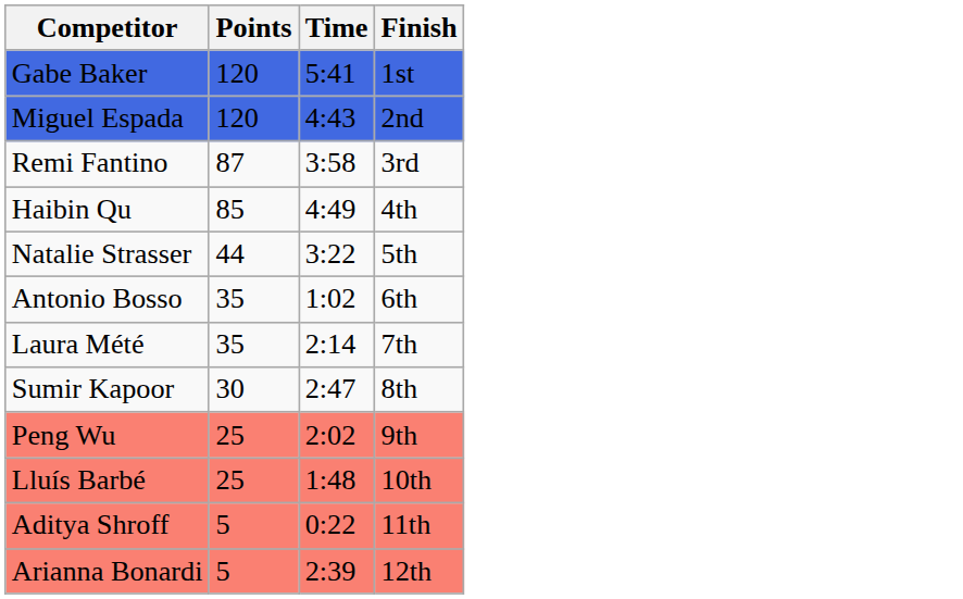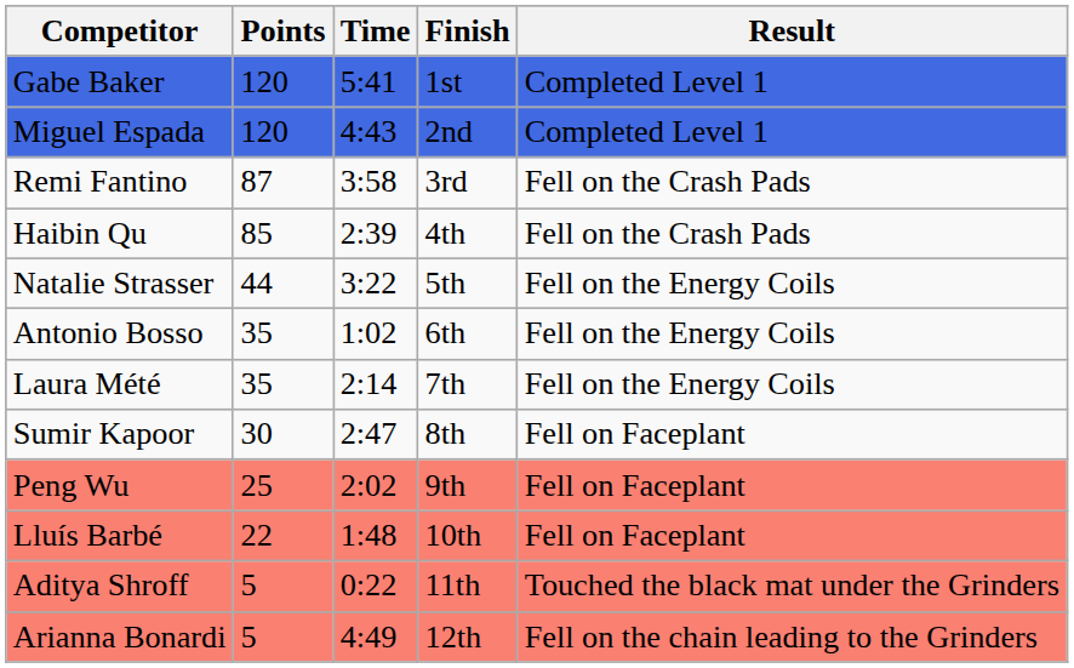 <table class="wikitable sortable">
 <tr>
 <th nowrap="nowrap">Competitor</th>
 <th>Points</th>
 <th>Time</th>
 <th>Finish</th>
+<th>Result</th>
 </tr>
 <tr style="background-color:royalblue">
 <td> Gabe Baker</td>
 <td>120</td>
 <td>5:41</td>
 <td>1st</td>
+<td>Completed Level 1</td>
 </tr>
 <tr style="background-color:royalblue">
 <td> Miguel Espada</td>
 <td>120</td>
 <td>4:43</td>
 <td>2nd</td>
+<td>Completed Level 1</td>
 </tr>
 <tr>
 <td> Remi Fantino</td>
 <td>87</td>
 <td>3:58</td>
 <td>3rd</td>
+<td>Fell on the Crash Pads</td>
 </tr>
 <tr>
 <td> Haibin Qu</td>
 <td>85</td>
-<td>4:49</td>
+<td>2:39</td>
 <td>4th</td>
+<td>Fell on the Crash Pads</td>
 </tr>
 <tr>
 <td> Natalie Strasser</td>
 <td>44</td>
 <td>3:22</td>
 <td>5th</td>
+<td>Fell on the Energy Coils</td>
 </tr>
 <tr>
 <td> Antonio Bosso</td>
 <td>35</td>
 <td>1:02</td>
 <td>6th</td>
+<td>Fell on the Energy Coils</td>
 </tr>
 <tr>
 <td> Laura Mété</td>
 <td>35</td>
 <td>2:14</td>
 <td>7th</td>
+<td>Fell on the Energy Coils</td>
 </tr>
 <tr>
 <td> Sumir Kapoor</td>
 <td>30</td>
 <td>2:47</td>
 <td>8th</td>
+<td>Fell on Faceplant</td>
 </tr>
 <tr style="background-color:#fa8072">
 <td> Peng Wu</td>
 <td>25</td>
 <td>2:02</td>
 <td>9th</td>
+<td>Fell on Faceplant</td>
 </tr>
 <tr style="background-color:#fa8072">
 <td> Lluís Barbé</td>
-<td>25</td>
+<td>22</td>
 <td>1:48</td>
 <td>10th</td>
+<td>Fell on Faceplant</td>
 </tr>
 <tr style="background-color:#fa8072">
 <td> Aditya Shroff</td>
 <td>5</td>
 <td>0:22</td>
 <td>11th</td>
+<td>Touched the black mat under the Grinders</td>
 </tr>
 <tr style="background-color:#fa8072">
 <td> Arianna Bonardi</td>
 <td>5</td>
-<td>2:39</td>
+<td>4:49</td>
 <td>12th</td>
+<td>Fell on the chain leading to the Grinders</td>
 </tr>
 </table>
